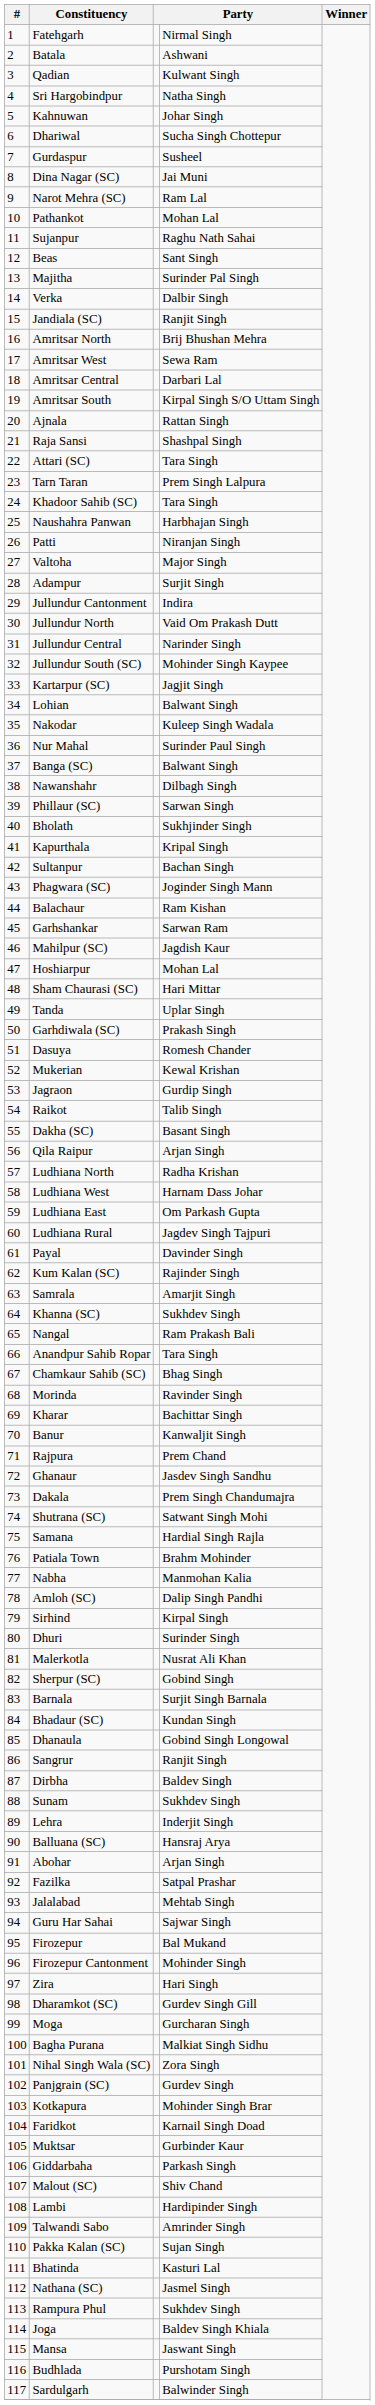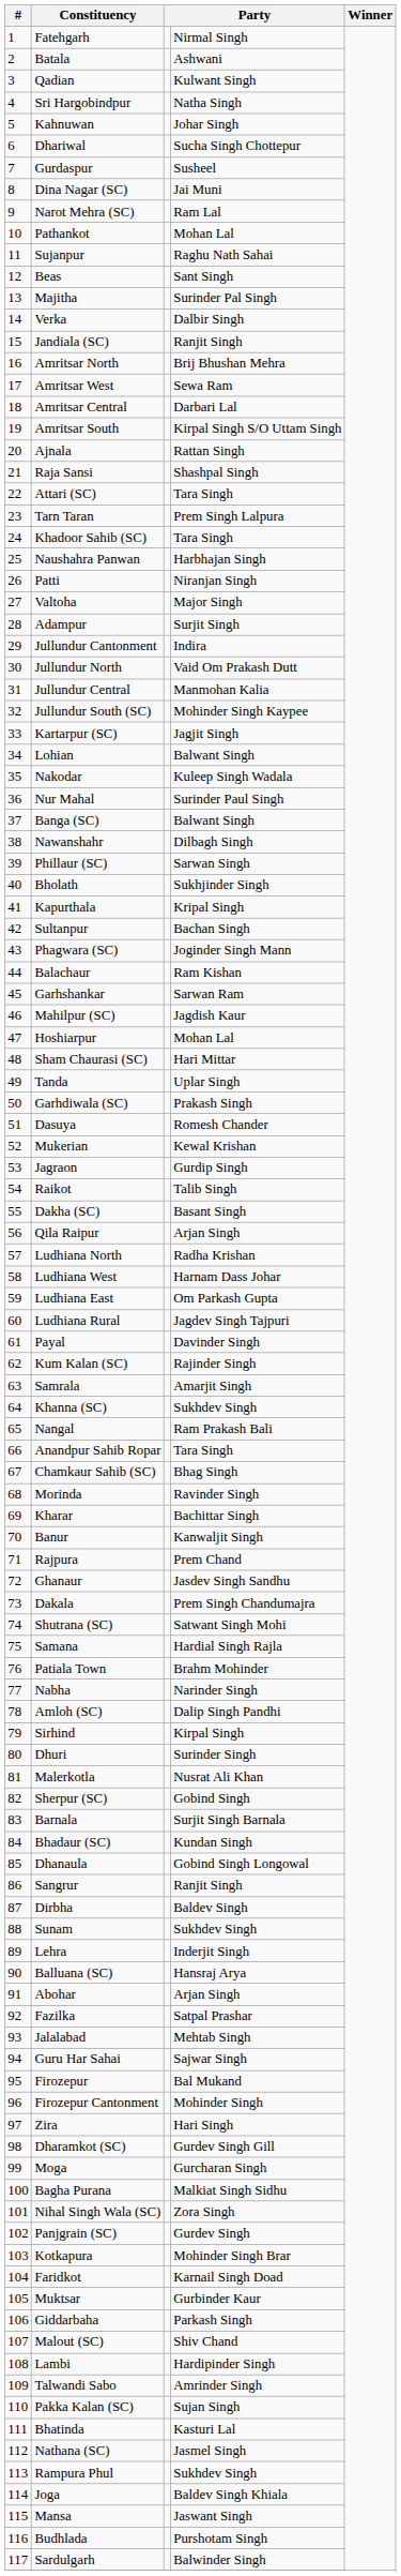 <table class="wikitable sortable">
 <tr>
 <th>#</th>
 <th>Constituency</th>
 <th colspan=2>Party</th>
 <th>Winner</th>
 </tr>
 <tr>
 <td>1</td>
 <td>Fatehgarh</td>
 <td></td>
 <td>Nirmal Singh</td>
 </tr>
 <tr>
 <td>2</td>
 <td>Batala</td>
 <td></td>
 <td>Ashwani</td>
 </tr>
 <tr>
 <td>3</td>
 <td>Qadian</td>
 <td></td>
 <td>Kulwant Singh</td>
 </tr>
 <tr>
 <td>4</td>
 <td>Sri Hargobindpur</td>
 <td></td>
 <td>Natha Singh</td>
 </tr>
 <tr>
 <td>5</td>
 <td>Kahnuwan</td>
 <td></td>
 <td>Johar Singh</td>
 </tr>
 <tr>
 <td>6</td>
 <td>Dhariwal</td>
 <td></td>
 <td>Sucha Singh Chottepur</td>
 </tr>
 <tr>
 <td>7</td>
 <td>Gurdaspur</td>
 <td></td>
 <td>Susheel</td>
 </tr>
 <tr>
 <td>8</td>
 <td>Dina Nagar (SC)</td>
 <td></td>
 <td>Jai Muni</td>
 </tr>
 <tr>
 <td>9</td>
 <td>Narot Mehra (SC)</td>
 <td></td>
 <td>Ram Lal</td>
 </tr>
 <tr>
 <td>10</td>
 <td>Pathankot</td>
 <td></td>
 <td>Mohan Lal</td>
 </tr>
 <tr>
 <td>11</td>
 <td>Sujanpur</td>
 <td></td>
 <td>Raghu Nath Sahai</td>
 </tr>
 <tr>
 <td>12</td>
 <td>Beas</td>
 <td></td>
 <td>Sant Singh</td>
 </tr>
 <tr>
 <td>13</td>
 <td>Majitha</td>
 <td></td>
 <td>Surinder Pal Singh</td>
 </tr>
 <tr>
 <td>14</td>
 <td>Verka</td>
 <td></td>
 <td>Dalbir Singh</td>
 </tr>
 <tr>
 <td>15</td>
 <td>Jandiala (SC)</td>
 <td></td>
 <td>Ranjit Singh</td>
 </tr>
 <tr>
 <td>16</td>
 <td>Amritsar North</td>
 <td></td>
 <td>Brij Bhushan Mehra</td>
 </tr>
 <tr>
 <td>17</td>
 <td>Amritsar West</td>
 <td></td>
 <td>Sewa Ram</td>
 </tr>
 <tr>
 <td>18</td>
 <td>Amritsar Central</td>
 <td></td>
 <td>Darbari Lal</td>
 </tr>
 <tr>
 <td>19</td>
 <td>Amritsar South</td>
 <td></td>
 <td>Kirpal Singh S/O Uttam Singh</td>
 </tr>
 <tr>
 <td>20</td>
 <td>Ajnala</td>
 <td></td>
 <td>Rattan Singh</td>
 </tr>
 <tr>
 <td>21</td>
 <td>Raja Sansi</td>
 <td></td>
 <td>Shashpal Singh</td>
 </tr>
 <tr>
 <td>22</td>
 <td>Attari (SC)</td>
 <td></td>
 <td>Tara Singh</td>
 </tr>
 <tr>
 <td>23</td>
 <td>Tarn Taran</td>
 <td></td>
 <td>Prem Singh Lalpura</td>
 </tr>
 <tr>
 <td>24</td>
 <td>Khadoor Sahib (SC)</td>
 <td></td>
 <td>Tara Singh</td>
 </tr>
 <tr>
 <td>25</td>
 <td>Naushahra Panwan</td>
 <td></td>
 <td>Harbhajan Singh</td>
 </tr>
 <tr>
 <td>26</td>
 <td>Patti</td>
 <td></td>
 <td>Niranjan Singh</td>
 </tr>
 <tr>
 <td>27</td>
 <td>Valtoha</td>
 <td></td>
 <td>Major Singh</td>
 </tr>
 <tr>
 <td>28</td>
 <td>Adampur</td>
 <td></td>
 <td>Surjit Singh</td>
 </tr>
 <tr>
 <td>29</td>
 <td>Jullundur Cantonment</td>
 <td></td>
 <td>Indira</td>
 </tr>
 <tr>
 <td>30</td>
 <td>Jullundur North</td>
 <td></td>
 <td>Vaid Om Prakash Dutt</td>
 </tr>
 <tr>
 <td>31</td>
 <td>Jullundur Central</td>
 <td></td>
-<td>Narinder Singh</td>
+<td>Manmohan Kalia</td>
 </tr>
 <tr>
 <td>32</td>
 <td>Jullundur South (SC)</td>
 <td></td>
 <td>Mohinder Singh Kaypee</td>
 </tr>
 <tr>
 <td>33</td>
 <td>Kartarpur (SC)</td>
 <td></td>
 <td>Jagjit Singh</td>
 </tr>
 <tr>
 <td>34</td>
 <td>Lohian</td>
 <td></td>
 <td>Balwant Singh</td>
 </tr>
 <tr>
 <td>35</td>
 <td>Nakodar</td>
 <td></td>
 <td>Kuleep Singh Wadala</td>
 </tr>
 <tr>
 <td>36</td>
 <td>Nur Mahal</td>
 <td></td>
 <td>Surinder Paul Singh</td>
 </tr>
 <tr>
 <td>37</td>
 <td>Banga (SC)</td>
 <td></td>
 <td>Balwant Singh</td>
 </tr>
 <tr>
 <td>38</td>
 <td>Nawanshahr</td>
 <td></td>
 <td>Dilbagh Singh</td>
 </tr>
 <tr>
 <td>39</td>
 <td>Phillaur (SC)</td>
 <td></td>
 <td>Sarwan Singh</td>
 </tr>
 <tr>
 <td>40</td>
 <td>Bholath</td>
 <td></td>
 <td>Sukhjinder Singh</td>
 </tr>
 <tr>
 <td>41</td>
 <td>Kapurthala</td>
 <td></td>
 <td>Kripal Singh</td>
 </tr>
 <tr>
 <td>42</td>
 <td>Sultanpur</td>
 <td></td>
 <td>Bachan Singh</td>
 </tr>
 <tr>
 <td>43</td>
 <td>Phagwara (SC)</td>
 <td></td>
 <td>Joginder Singh Mann</td>
 </tr>
 <tr>
 <td>44</td>
 <td>Balachaur</td>
 <td></td>
 <td>Ram Kishan</td>
 </tr>
 <tr>
 <td>45</td>
 <td>Garhshankar</td>
 <td></td>
 <td>Sarwan Ram</td>
 </tr>
 <tr>
 <td>46</td>
 <td>Mahilpur (SC)</td>
 <td></td>
 <td>Jagdish Kaur</td>
 </tr>
 <tr>
 <td>47</td>
 <td>Hoshiarpur</td>
 <td></td>
 <td>Mohan Lal</td>
 </tr>
 <tr>
 <td>48</td>
 <td>Sham Chaurasi (SC)</td>
 <td></td>
 <td>Hari Mittar</td>
 </tr>
 <tr>
 <td>49</td>
 <td>Tanda</td>
 <td></td>
 <td>Uplar Singh</td>
 </tr>
 <tr>
 <td>50</td>
 <td>Garhdiwala (SC)</td>
 <td></td>
 <td>Prakash Singh</td>
 </tr>
 <tr>
 <td>51</td>
 <td>Dasuya</td>
 <td></td>
 <td>Romesh Chander</td>
 </tr>
 <tr>
 <td>52</td>
 <td>Mukerian</td>
 <td></td>
 <td>Kewal Krishan</td>
 </tr>
 <tr>
 <td>53</td>
 <td>Jagraon</td>
 <td></td>
 <td>Gurdip Singh</td>
 </tr>
 <tr>
 <td>54</td>
 <td>Raikot</td>
 <td></td>
 <td>Talib Singh</td>
 </tr>
 <tr>
 <td>55</td>
 <td>Dakha (SC)</td>
 <td></td>
 <td>Basant Singh</td>
 </tr>
 <tr>
 <td>56</td>
 <td>Qila Raipur</td>
 <td></td>
 <td>Arjan Singh</td>
 </tr>
 <tr>
 <td>57</td>
 <td>Ludhiana North</td>
 <td></td>
 <td>Radha Krishan</td>
 </tr>
 <tr>
 <td>58</td>
 <td>Ludhiana West</td>
 <td></td>
 <td>Harnam Dass Johar</td>
 </tr>
 <tr>
 <td>59</td>
 <td>Ludhiana East</td>
 <td></td>
 <td>Om Parkash Gupta</td>
 </tr>
 <tr>
 <td>60</td>
 <td>Ludhiana Rural</td>
 <td></td>
 <td>Jagdev Singh Tajpuri</td>
 </tr>
 <tr>
 <td>61</td>
 <td>Payal</td>
 <td></td>
 <td>Davinder Singh</td>
 </tr>
 <tr>
 <td>62</td>
 <td>Kum Kalan (SC)</td>
 <td></td>
 <td>Rajinder Singh</td>
 </tr>
 <tr>
 <td>63</td>
 <td>Samrala</td>
 <td></td>
 <td>Amarjit Singh</td>
 </tr>
 <tr>
 <td>64</td>
 <td>Khanna (SC)</td>
 <td></td>
 <td>Sukhdev Singh</td>
 </tr>
 <tr>
 <td>65</td>
 <td>Nangal</td>
 <td></td>
 <td>Ram Prakash Bali</td>
 </tr>
 <tr>
 <td>66</td>
 <td>Anandpur Sahib Ropar</td>
 <td></td>
 <td>Tara Singh</td>
 </tr>
 <tr>
 <td>67</td>
 <td>Chamkaur Sahib (SC)</td>
 <td></td>
 <td>Bhag Singh</td>
 </tr>
 <tr>
 <td>68</td>
 <td>Morinda</td>
 <td></td>
 <td>Ravinder Singh</td>
 </tr>
 <tr>
 <td>69</td>
 <td>Kharar</td>
 <td></td>
 <td>Bachittar Singh</td>
 </tr>
 <tr>
 <td>70</td>
 <td>Banur</td>
 <td></td>
 <td>Kanwaljit Singh</td>
 </tr>
 <tr>
 <td>71</td>
 <td>Rajpura</td>
 <td></td>
 <td>Prem Chand</td>
 </tr>
 <tr>
 <td>72</td>
 <td>Ghanaur</td>
 <td></td>
 <td>Jasdev Singh Sandhu</td>
 </tr>
 <tr>
 <td>73</td>
 <td>Dakala</td>
 <td></td>
 <td>Prem Singh Chandumajra</td>
 </tr>
 <tr>
 <td>74</td>
 <td>Shutrana (SC)</td>
 <td></td>
 <td>Satwant Singh Mohi</td>
 </tr>
 <tr>
 <td>75</td>
 <td>Samana</td>
 <td></td>
 <td>Hardial Singh Rajla</td>
 </tr>
 <tr>
 <td>76</td>
 <td>Patiala Town</td>
 <td></td>
 <td>Brahm Mohinder</td>
 </tr>
 <tr>
 <td>77</td>
 <td>Nabha</td>
 <td></td>
-<td>Manmohan Kalia</td>
+<td>Narinder Singh</td>
 </tr>
 <tr>
 <td>78</td>
 <td>Amloh (SC)</td>
 <td></td>
 <td>Dalip Singh Pandhi</td>
 </tr>
 <tr>
 <td>79</td>
 <td>Sirhind</td>
 <td></td>
 <td>Kirpal Singh</td>
 </tr>
 <tr>
 <td>80</td>
 <td>Dhuri</td>
 <td></td>
 <td>Surinder Singh</td>
 </tr>
 <tr>
 <td>81</td>
 <td>Malerkotla</td>
 <td></td>
 <td>Nusrat Ali Khan</td>
 </tr>
 <tr>
 <td>82</td>
 <td>Sherpur (SC)</td>
 <td></td>
 <td>Gobind Singh</td>
 </tr>
 <tr>
 <td>83</td>
 <td>Barnala</td>
 <td></td>
 <td>Surjit Singh Barnala</td>
 </tr>
 <tr>
 <td>84</td>
 <td>Bhadaur (SC)</td>
 <td></td>
 <td>Kundan Singh</td>
 </tr>
 <tr>
 <td>85</td>
 <td>Dhanaula</td>
 <td></td>
 <td>Gobind Singh Longowal</td>
 </tr>
 <tr>
 <td>86</td>
 <td>Sangrur</td>
 <td></td>
 <td>Ranjit Singh</td>
 </tr>
 <tr>
 <td>87</td>
 <td>Dirbha</td>
 <td></td>
 <td>Baldev Singh</td>
 </tr>
 <tr>
 <td>88</td>
 <td>Sunam</td>
 <td></td>
 <td>Sukhdev Singh</td>
 </tr>
 <tr>
 <td>89</td>
 <td>Lehra</td>
 <td></td>
 <td>Inderjit Singh</td>
 </tr>
 <tr>
 <td>90</td>
 <td>Balluana (SC)</td>
 <td></td>
 <td>Hansraj Arya</td>
 </tr>
 <tr>
 <td>91</td>
 <td>Abohar</td>
 <td></td>
 <td>Arjan Singh</td>
 </tr>
 <tr>
 <td>92</td>
 <td>Fazilka</td>
 <td></td>
 <td>Satpal Prashar</td>
 </tr>
 <tr>
 <td>93</td>
 <td>Jalalabad</td>
 <td></td>
 <td>Mehtab Singh</td>
 </tr>
 <tr>
 <td>94</td>
 <td>Guru Har Sahai</td>
 <td></td>
 <td>Sajwar Singh</td>
 </tr>
 <tr>
 <td>95</td>
 <td>Firozepur</td>
 <td></td>
 <td>Bal Mukand</td>
 </tr>
 <tr>
 <td>96</td>
 <td>Firozepur Cantonment</td>
 <td></td>
 <td>Mohinder Singh</td>
 </tr>
 <tr>
 <td>97</td>
 <td>Zira</td>
 <td></td>
 <td>Hari Singh</td>
 </tr>
 <tr>
 <td>98</td>
 <td>Dharamkot (SC)</td>
 <td></td>
 <td>Gurdev Singh Gill</td>
 </tr>
 <tr>
 <td>99</td>
 <td>Moga</td>
 <td></td>
 <td>Gurcharan Singh</td>
 </tr>
 <tr>
 <td>100</td>
 <td>Bagha Purana</td>
 <td></td>
 <td>Malkiat Singh Sidhu</td>
 </tr>
 <tr>
 <td>101</td>
 <td>Nihal Singh Wala (SC)</td>
 <td></td>
 <td>Zora Singh</td>
 </tr>
 <tr>
 <td>102</td>
 <td>Panjgrain (SC)</td>
 <td></td>
 <td>Gurdev Singh</td>
 </tr>
 <tr>
 <td>103</td>
 <td>Kotkapura</td>
 <td></td>
 <td>Mohinder Singh Brar</td>
 </tr>
 <tr>
 <td>104</td>
 <td>Faridkot</td>
 <td></td>
 <td>Karnail Singh Doad</td>
 </tr>
 <tr>
 <td>105</td>
 <td>Muktsar</td>
 <td></td>
 <td>Gurbinder Kaur</td>
 </tr>
 <tr>
 <td>106</td>
 <td>Giddarbaha</td>
 <td></td>
 <td>Parkash Singh</td>
 </tr>
 <tr>
 <td>107</td>
 <td>Malout (SC)</td>
 <td></td>
 <td>Shiv Chand</td>
 </tr>
 <tr>
 <td>108</td>
 <td>Lambi</td>
 <td></td>
 <td>Hardipinder Singh</td>
 </tr>
 <tr>
 <td>109</td>
 <td>Talwandi Sabo</td>
 <td></td>
 <td>Amrinder Singh</td>
 </tr>
 <tr>
 <td>110</td>
 <td>Pakka Kalan (SC)</td>
 <td></td>
 <td>Sujan Singh</td>
 </tr>
 <tr>
 <td>111</td>
 <td>Bhatinda</td>
 <td></td>
 <td>Kasturi Lal</td>
 </tr>
 <tr>
 <td>112</td>
 <td>Nathana (SC)</td>
 <td></td>
 <td>Jasmel Singh</td>
 </tr>
 <tr>
 <td>113</td>
 <td>Rampura Phul</td>
 <td></td>
 <td>Sukhdev Singh</td>
 </tr>
 <tr>
 <td>114</td>
 <td>Joga</td>
 <td></td>
 <td>Baldev Singh Khiala</td>
 </tr>
 <tr>
 <td>115</td>
 <td>Mansa</td>
 <td></td>
 <td>Jaswant Singh</td>
 </tr>
 <tr>
 <td>116</td>
 <td>Budhlada</td>
 <td></td>
 <td>Purshotam Singh</td>
 </tr>
 <tr>
 <td>117</td>
 <td>Sardulgarh</td>
 <td></td>
 <td>Balwinder Singh</td>
 </tr>
 <tr>
 </tr>
 </table>
